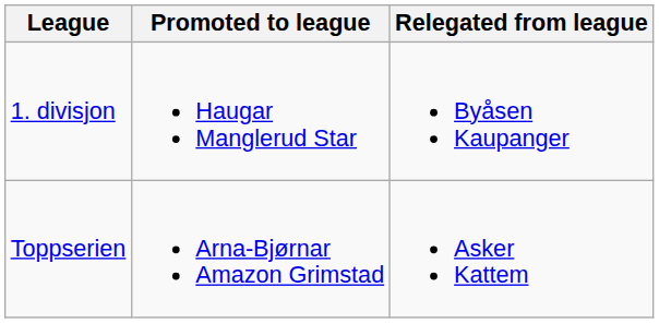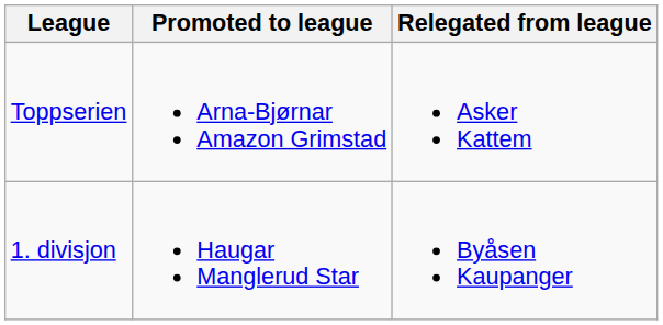 <table class="wikitable">
 <tr>
 <th>League</th>
 <th>Promoted to league</th>
 <th>Relegated from league</th>
 </tr>
 <tr>
+<td><a href='#'>Toppserien</a></td>
+<td><br><ul><li><a href='#'>Arna-Bjørnar</a></li><li><a href='#'>Amazon Grimstad</a></li></ul></td>
+<td><br><ul><li><a href='#'>Asker</a></li><li><a href='#'>Kattem</a></li></ul></td>
+</tr>
+<tr>
 <td><a href='#'>1. divisjon</a></td>
 <td><br><ul><li><a href='#'>Haugar</a></li><li><a href='#'>Manglerud Star</a></li></ul></td>
 <td><br><ul><li><a href='#'>Byåsen</a></li><li><a href='#'>Kaupanger</a></li></ul></td>
 </tr>
-<tr>
-<td><a href='#'>Toppserien</a></td>
-<td><br><ul><li><a href='#'>Arna-Bjørnar</a></li><li><a href='#'>Amazon Grimstad</a></li></ul></td>
-<td><br><ul><li><a href='#'>Asker</a></li><li><a href='#'>Kattem</a></li></ul></td>
-</tr>
 </table>
